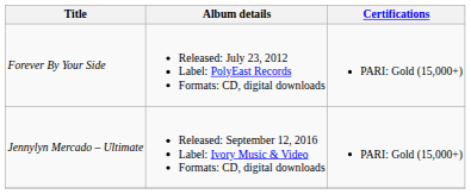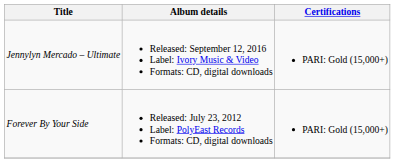 <table class="wikitable" style="font-size: 95%;">
 <tr>
 <th><strong>Title</strong></th>
 <th><strong>Album details</strong></th>
 <th><strong><a href='#'>Certifications</a></strong></th>
 </tr>
 <tr>
+<td><em>Jennylyn Mercado – Ultimate</em></td>
+<td><br><ul><li>Released: September 12, 2016</li><li>Label: <a href='#'>Ivory Music & Video</a></li><li>Formats: CD, digital downloads</li></ul></td>
+<td><br><ul><li>PARI: Gold (15,000+)</li></ul></td>
+</tr>
+<tr>
 <td><em>Forever By Your Side</em></td>
 <td><br><ul><li>Released: July 23, 2012</li><li>Label: <a href='#'>PolyEast Records</a></li><li>Formats: CD, digital downloads</li></ul></td>
 <td><br><ul><li>PARI: Gold (15,000+)</li></ul></td>
 </tr>
 <tr>
-<td><em>Jennylyn Mercado – Ultimate</em></td>
-<td><br><ul><li>Released: September 12, 2016</li><li>Label: <a href='#'>Ivory Music & Video</a></li><li>Formats: CD, digital downloads</li></ul></td>
-<td><br><ul><li>PARI: Gold (15,000+)</li></ul></td>
-</tr>
-<tr>
 </tr>
 </table>
